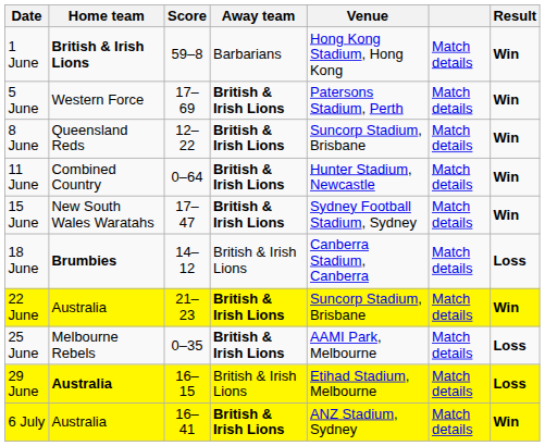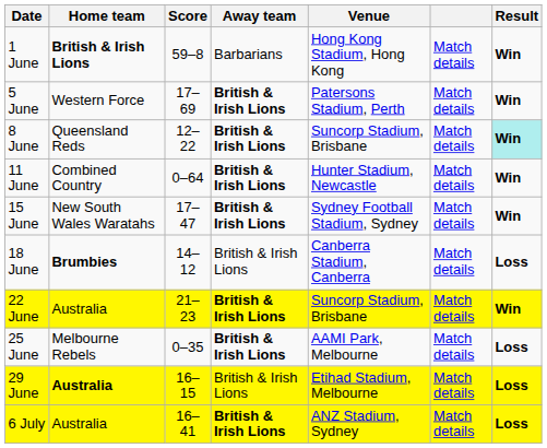 <table class="wikitable">
 <tr>
 <th>Date</th>
 <th>Home team</th>
 <th>Score</th>
 <th>Away team</th>
 <th>Venue</th>
 <th></th>
 <th>Result</th>
 </tr>
 <tr>
 <td>1 June</td>
 <td><strong>British & Irish Lions</strong></td>
 <td align=center>59–8</td>
 <td>Barbarians</td>
 <td><a href='#'>Hong Kong Stadium</a>, Hong Kong</td>
 <td><a href='#'>Match details</a></td>
 <td><strong>Win</strong></td>
 </tr>
 <tr>
 <td>5 June</td>
 <td>Western Force</td>
 <td align=center>17–69</td>
 <td><strong>British & Irish Lions</strong></td>
 <td><a href='#'>Patersons Stadium</a>, <a href='#'>Perth</a></td>
 <td><a href='#'>Match details</a></td>
 <td><strong>Win</strong></td>
 </tr>
 <tr>
 <td>8 June</td>
 <td>Queensland Reds</td>
 <td align=center>12–22</td>
 <td><strong>British & Irish Lions</strong></td>
 <td><a href='#'>Suncorp Stadium</a>, Brisbane</td>
 <td><a href='#'>Match details</a></td>
-<td><strong>Win</strong></td>
+<td style="background: paleturquoise;"><strong>Win</strong></td>
 </tr>
 <tr>
 <td>11 June</td>
 <td>Combined Country</td>
 <td align=center>0–64</td>
 <td><strong>British & Irish Lions</strong></td>
 <td><a href='#'>Hunter Stadium</a>, <a href='#'>Newcastle</a></td>
 <td><a href='#'>Match details</a></td>
 <td><strong>Win</strong></td>
 </tr>
 <tr>
 <td>15 June</td>
 <td>New South Wales Waratahs</td>
 <td align=center>17–47</td>
 <td><strong>British & Irish Lions</strong></td>
 <td><a href='#'>Sydney Football Stadium</a>, Sydney</td>
 <td><a href='#'>Match details</a></td>
 <td><strong>Win</strong></td>
 </tr>
 <tr>
 <td>18 June</td>
 <td><strong>Brumbies</strong></td>
 <td align=center>14–12</td>
 <td>British & Irish Lions</td>
 <td><a href='#'>Canberra Stadium</a>, <a href='#'>Canberra</a></td>
 <td><a href='#'>Match details</a></td>
 <td><strong>Loss</strong></td>
 </tr>
 <tr bgcolor="#FFF700">
 <td>22 June</td>
 <td>Australia</td>
 <td align=center>21–23</td>
 <td><strong>British & Irish Lions</strong></td>
 <td><a href='#'>Suncorp Stadium</a>, Brisbane</td>
 <td><a href='#'>Match details</a></td>
 <td><strong>Win</strong></td>
 </tr>
 <tr>
 <td>25 June</td>
 <td>Melbourne Rebels</td>
 <td align=center>0–35</td>
 <td><strong>British & Irish Lions</strong></td>
 <td><a href='#'>AAMI Park</a>, Melbourne</td>
 <td><a href='#'>Match details</a></td>
 <td><strong>Loss</strong></td>
 </tr>
 <tr bgcolor="#FFF700">
 <td>29 June</td>
 <td><strong>Australia</strong></td>
 <td align=center>16–15</td>
 <td>British & Irish Lions</td>
 <td><a href='#'>Etihad Stadium</a>, Melbourne</td>
 <td><a href='#'>Match details</a></td>
 <td><strong>Loss</strong></td>
 </tr>
 <tr bgcolor="#FFF700">
 <td>6 July</td>
 <td>Australia</td>
 <td align=center>16–41</td>
 <td><strong>British & Irish Lions</strong></td>
 <td><a href='#'>ANZ Stadium</a>, Sydney</td>
 <td><a href='#'>Match details</a></td>
-<td><strong>Win</strong></td>
+<td><strong>Loss</strong></td>
 </tr>
 </table>
